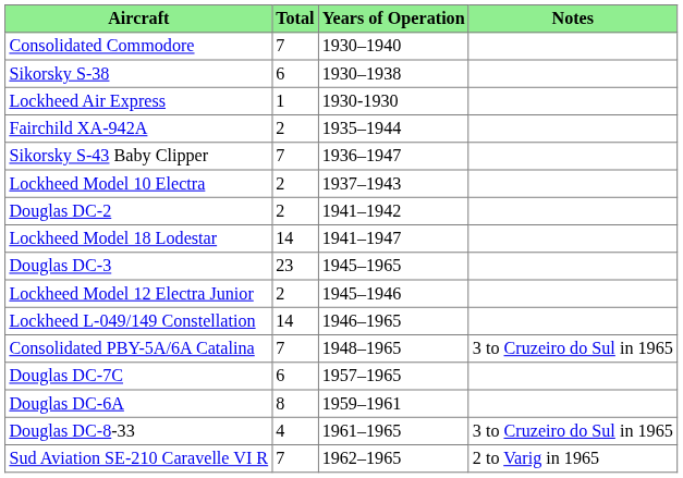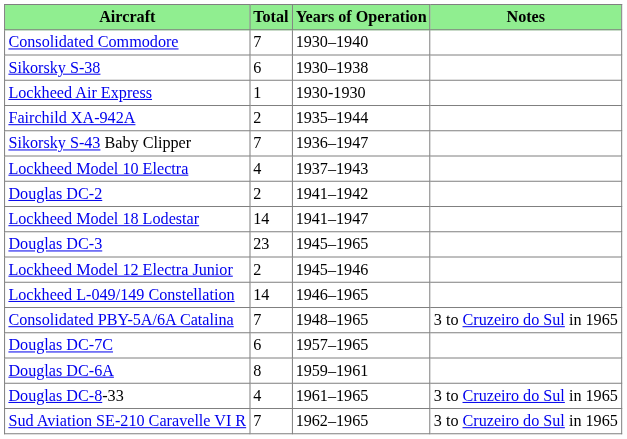 <table class="toccolours sortable" border="1" cellpadding="3" style="margin:1em auto; border-collapse:collapse">
 <tr bgcolor=lightgreen>
 <th>Aircraft</th>
 <th>Total</th>
 <th>Years of Operation</th>
 <th>Notes</th>
 </tr>
 <tr>
 <td><a href='#'>Consolidated Commodore</a></td>
 <td>7</td>
 <td>1930–1940</td>
 <td></td>
 </tr>
 <tr>
 <td><a href='#'>Sikorsky S-38</a></td>
 <td>6</td>
 <td>1930–1938</td>
 <td></td>
 </tr>
 <tr>
 <td><a href='#'>Lockheed Air Express</a></td>
 <td>1</td>
 <td>1930-1930</td>
 <td></td>
 </tr>
 <tr>
 <td><a href='#'>Fairchild XA-942A</a></td>
 <td>2</td>
 <td>1935–1944</td>
 <td></td>
 </tr>
 <tr>
 <td><a href='#'>Sikorsky S-43</a> Baby Clipper</td>
 <td>7</td>
 <td>1936–1947</td>
 <td></td>
 </tr>
 <tr>
 <td><a href='#'>Lockheed Model 10 Electra</a></td>
-<td>2</td>
+<td>4</td>
 <td>1937–1943</td>
 <td></td>
 </tr>
 <tr>
 <td><a href='#'>Douglas DC-2</a></td>
 <td>2</td>
 <td>1941–1942</td>
 <td></td>
 </tr>
 <tr>
 <td><a href='#'>Lockheed Model 18 Lodestar</a></td>
 <td>14</td>
 <td>1941–1947</td>
 <td></td>
 </tr>
 <tr>
 <td><a href='#'>Douglas DC-3</a></td>
 <td>23</td>
 <td>1945–1965</td>
 <td></td>
 </tr>
 <tr>
 <td><a href='#'>Lockheed Model 12 Electra Junior</a></td>
 <td>2</td>
 <td>1945–1946</td>
 <td></td>
 </tr>
 <tr>
 <td><a href='#'>Lockheed L-049/149 Constellation</a></td>
 <td>14</td>
 <td>1946–1965</td>
 <td></td>
 </tr>
 <tr>
 <td><a href='#'>Consolidated PBY-5A/6A Catalina</a></td>
 <td>7</td>
 <td>1948–1965</td>
 <td>3 to <a href='#'>Cruzeiro do Sul</a> in 1965</td>
 </tr>
 <tr>
 <td><a href='#'>Douglas DC-7C</a></td>
 <td>6</td>
 <td>1957–1965</td>
 <td></td>
 </tr>
 <tr>
 <td><a href='#'>Douglas DC-6A</a></td>
 <td>8</td>
 <td>1959–1961</td>
 <td></td>
 </tr>
 <tr>
 <td><a href='#'>Douglas DC-8</a>-33</td>
 <td>4</td>
 <td>1961–1965</td>
 <td>3 to <a href='#'>Cruzeiro do Sul</a> in 1965</td>
 </tr>
 <tr>
 <td><a href='#'>Sud Aviation SE-210 Caravelle VI R</a></td>
 <td>7</td>
 <td>1962–1965</td>
-<td>2 to <a href='#'>Varig</a> in 1965</td>
+<td>3 to <a href='#'>Cruzeiro do Sul</a> in 1965</td>
 </tr>
 </table>
